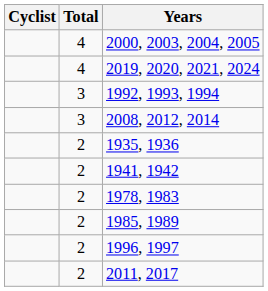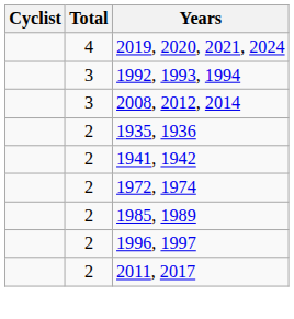 <table class="sortable wikitable">
 <tr>
 <th>Cyclist</th>
 <th>Total</th>
 <th class="unsortable">Years</th>
-</tr>
-<tr>
-<td></td>
-<td align=center>4</td>
-<td><a href='#'>2000</a>, <a href='#'>2003</a>, <a href='#'>2004</a>,  <a href='#'>2005</a></td>
 </tr>
 <tr>
 <td></td>
 <td align=center>4</td>
 <td><a href='#'>2019</a>, <a href='#'>2020</a>, <a href='#'>2021</a>, <a href='#'>2024</a></td>
 </tr>
 <tr>
 <td></td>
 <td align=center>3</td>
 <td><a href='#'>1992</a>, <a href='#'>1993</a>, <a href='#'>1994</a></td>
 </tr>
 <tr>
 <td></td>
 <td align=center>3</td>
 <td><a href='#'>2008</a>, <a href='#'>2012</a>, <a href='#'>2014</a></td>
 </tr>
 <tr>
 <td></td>
 <td align=center>2</td>
 <td><a href='#'>1935</a>, <a href='#'>1936</a></td>
 </tr>
 <tr>
 <td></td>
 <td align=center>2</td>
 <td><a href='#'>1941</a>, <a href='#'>1942</a></td>
 </tr>
 <tr>
 <td></td>
 <td align=center>2</td>
-<td><a href='#'>1978</a>, <a href='#'>1983</a></td>
+<td><a href='#'>1972</a>, <a href='#'>1974</a></td>
 </tr>
 <tr>
 <td></td>
 <td align=center>2</td>
 <td><a href='#'>1985</a>, <a href='#'>1989</a></td>
 </tr>
 <tr>
 <td></td>
 <td align=center>2</td>
 <td><a href='#'>1996</a>, <a href='#'>1997</a></td>
 </tr>
 <tr>
 <td></td>
 <td align=center>2</td>
 <td><a href='#'>2011</a>, <a href='#'>2017</a></td>
 </tr>
 </table>
